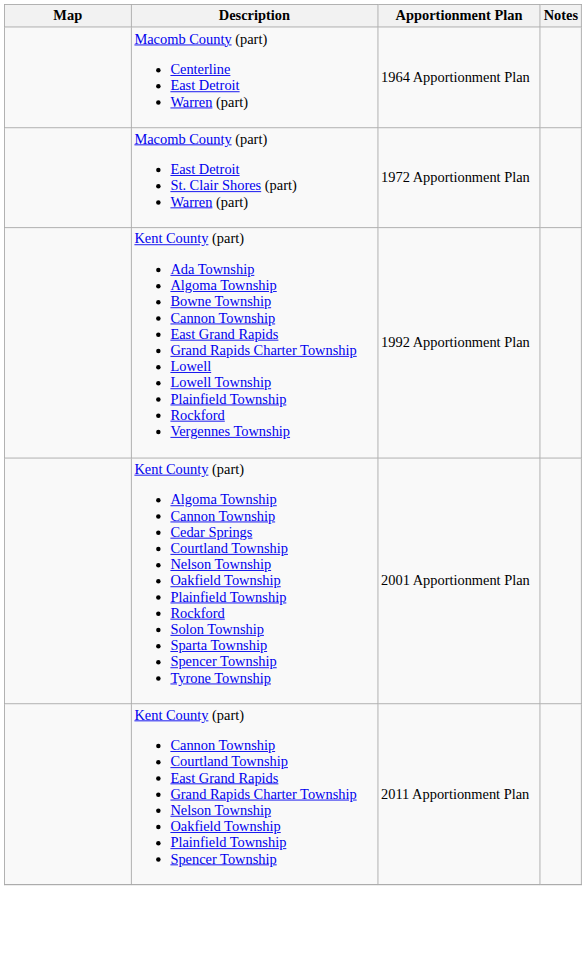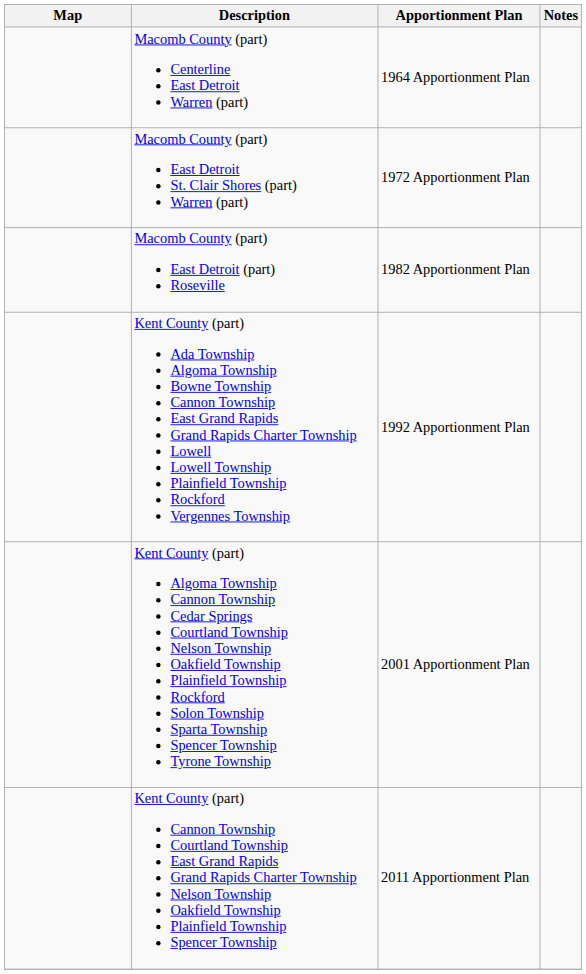 <table class="wikitable sortable">
 <tr>
 <th style="width:100pt;">Map</th>
 <th style="width:200pt;">Description</th>
 <th style="width:130pt;">Apportionment Plan</th>
 <th style="width:15pt;">Notes</th>
 </tr>
 <tr>
 <td></td>
 <td><a href='#'>Macomb County</a> (part)<br><ul><li><a href='#'>Centerline</a></li><li><a href='#'>East Detroit</a></li><li><a href='#'>Warren</a> (part)</li></ul></td>
 <td>1964 Apportionment Plan</td>
 <td></td>
 </tr>
 <tr>
 <td></td>
 <td><a href='#'>Macomb County</a> (part)<br><ul><li><a href='#'>East Detroit</a></li><li><a href='#'>St. Clair Shores</a> (part)</li><li><a href='#'>Warren</a> (part)</li></ul></td>
 <td>1972 Apportionment Plan</td>
+<td></td>
+</tr>
+<tr>
+<td></td>
+<td><a href='#'>Macomb County</a> (part)<br><ul><li><a href='#'>East Detroit</a> (part)</li><li><a href='#'>Roseville</a></li></ul></td>
+<td>1982 Apportionment Plan</td>
 <td></td>
 </tr>
 <tr>
 <td></td>
 <td><a href='#'>Kent County</a> (part)<br><ul><li><a href='#'>Ada Township</a></li><li><a href='#'>Algoma Township</a></li><li><a href='#'>Bowne Township</a></li><li><a href='#'>Cannon Township</a></li><li><a href='#'>East Grand Rapids</a></li><li><a href='#'>Grand Rapids Charter Township</a></li><li><a href='#'>Lowell</a></li><li><a href='#'>Lowell Township</a></li><li><a href='#'>Plainfield Township</a></li><li><a href='#'>Rockford</a></li><li><a href='#'>Vergennes Township</a></li></ul></td>
 <td>1992 Apportionment Plan</td>
 <td></td>
 </tr>
 <tr>
 <td></td>
 <td><a href='#'>Kent County</a> (part)<br><ul><li><a href='#'>Algoma Township</a></li><li><a href='#'>Cannon Township</a></li><li><a href='#'>Cedar Springs</a></li><li><a href='#'>Courtland Township</a></li><li><a href='#'>Nelson Township</a></li><li><a href='#'>Oakfield Township</a></li><li><a href='#'>Plainfield Township</a></li><li><a href='#'>Rockford</a></li><li><a href='#'>Solon Township</a></li><li><a href='#'>Sparta Township</a></li><li><a href='#'>Spencer Township</a></li><li><a href='#'>Tyrone Township</a></li></ul></td>
 <td>2001 Apportionment Plan</td>
 <td></td>
 </tr>
 <tr>
 <td></td>
 <td><a href='#'>Kent County</a> (part)<br><ul><li><a href='#'>Cannon Township</a></li><li><a href='#'>Courtland Township</a></li><li><a href='#'>East Grand Rapids</a></li><li><a href='#'>Grand Rapids Charter Township</a></li><li><a href='#'>Nelson Township</a></li><li><a href='#'>Oakfield Township</a></li><li><a href='#'>Plainfield Township</a></li><li><a href='#'>Spencer Township</a></li></ul></td>
 <td>2011 Apportionment Plan</td>
 <td></td>
 </tr>
 <tr>
 </tr>
 </table>
